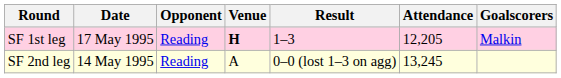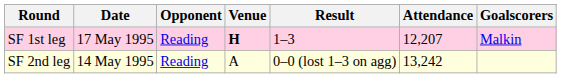 <table class="wikitable">
 <tr>
 <th>Round</th>
 <th>Date</th>
 <th>Opponent</th>
 <th>Venue</th>
 <th>Result</th>
 <th>Attendance</th>
 <th>Goalscorers</th>
 </tr>
 <tr style="background:#ffd0e3;">
 <td>SF 1st leg</td>
 <td>17 May 1995</td>
 <td><a href='#'>Reading</a></td>
 <td><strong>H</strong></td>
 <td>1–3</td>
-<td>12,205</td>
+<td>12,207</td>
 <td><a href='#'>Malkin</a></td>
 </tr>
 <tr style="background:#ffd;">
 <td>SF 2nd leg</td>
 <td>14 May 1995</td>
 <td><a href='#'>Reading</a></td>
 <td>A</td>
 <td>0–0 (lost 1–3 on agg)</td>
-<td>13,245</td>
+<td>13,242</td>
 <td></td>
 </tr>
 </table>
